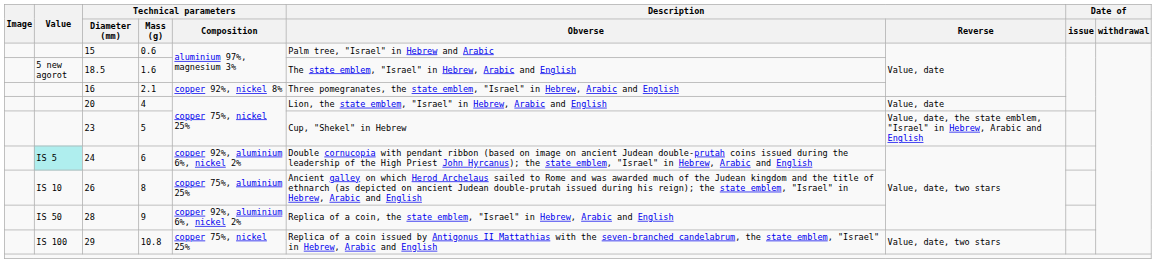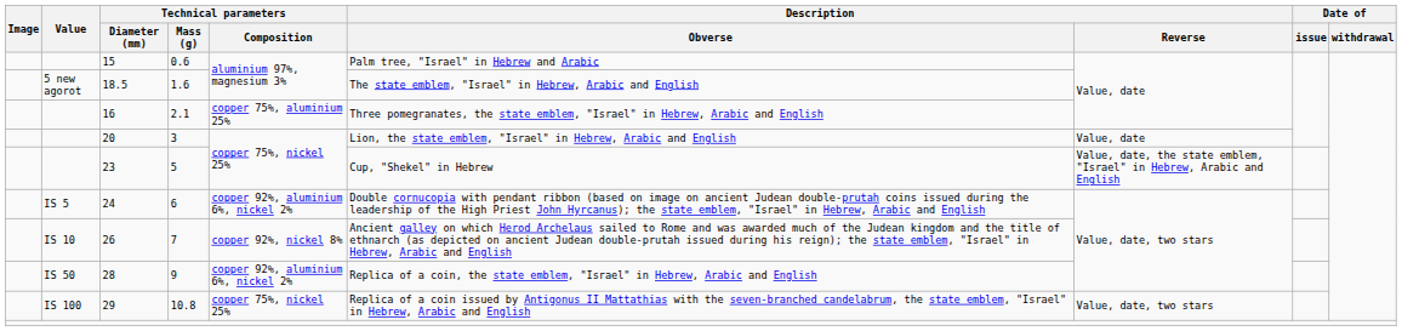 <table class="wikitable" style="font-size: 90%">
 <tr>
 <th rowspan=2>Image</th>
 <th rowspan=2>Value</th>
 <th colspan="3">Technical parameters</th>
 <th colspan="2">Description</th>
 <th colspan="2">Date of</th>
 </tr>
 <tr>
 <th>Diameter (mm)</th>
 <th>Mass (g)</th>
 <th>Composition</th>
 <th>Obverse</th>
 <th>Reverse</th>
 <th>issue</th>
 <th>withdrawal</th>
 </tr>
 <tr>
 <td></td>
 <td></td>
 <td>15</td>
 <td>0.6</td>
 <td rowspan="2"><a href='#'>aluminium</a> 97%, magnesium 3%</td>
 <td>Palm tree, "Israel" in <a href='#'>Hebrew</a> and <a href='#'>Arabic</a></td>
 <td rowspan=3>Value, date</td>
 <td rowspan="4"><br></td>
 <td rowspan="9"></td>
 </tr>
 <tr>
 <td></td>
 <td>5 new agorot</td>
 <td>18.5</td>
 <td>1.6</td>
 <td>The <a href='#'>state emblem</a>, "Israel" in <a href='#'>Hebrew</a>, <a href='#'>Arabic</a> and <a href='#'>English</a></td>
 </tr>
 <tr>
 <td></td>
 <td></td>
 <td>16</td>
 <td>2.1</td>
-<td><a href='#'>copper</a> 92%, <a href='#'>nickel</a> 8%</td>
+<td><a href='#'>copper</a> 75%, <a href='#'>aluminium</a> 25%</td>
 <td>Three pomegranates, the <a href='#'>state emblem</a>, "Israel" in <a href='#'>Hebrew</a>, <a href='#'>Arabic</a> and <a href='#'>English</a></td>
 </tr>
 <tr>
 <td></td>
 <td></td>
 <td>20</td>
-<td>4</td>
+<td>3</td>
 <td rowspan="2"><a href='#'>copper</a> 75%, <a href='#'>nickel</a> 25%</td>
 <td>Lion, the <a href='#'>state emblem</a>, "Israel" in <a href='#'>Hebrew</a>, <a href='#'>Arabic</a> and <a href='#'>English</a></td>
 <td>Value, date</td>
 </tr>
 <tr>
 <td></td>
 <td></td>
 <td>23</td>
 <td>5</td>
 <td>Cup, "Shekel" in Hebrew</td>
 <td>Value, date, the state emblem, "Israel" in <a href='#'>Hebrew</a>, Arabic and <a href='#'>English</a></td>
 <td><br></td>
 </tr>
 <tr>
 <td></td>
-<td style="background: paleturquoise;">IS 5</td>
+<td>IS 5</td>
 <td>24</td>
 <td>6</td>
 <td><a href='#'>copper</a> 92%, <a href='#'>aluminium</a> 6%, <a href='#'>nickel</a> 2%</td>
 <td>Double <a href='#'>cornucopia</a> with pendant ribbon (based on image on ancient Judean double-<a href='#'>prutah</a> coins issued during the leadership of the High Priest <a href='#'>John Hyrcanus</a>); the <a href='#'>state emblem</a>, "Israel" in <a href='#'>Hebrew</a>, <a href='#'>Arabic</a> and <a href='#'>English</a></td>
 <td rowspan="3">Value, date, two stars</td>
 <td><br></td>
 </tr>
 <tr>
 <td></td>
 <td>IS 10</td>
 <td>26</td>
-<td>8</td>
-<td><a href='#'>copper</a> 75%, <a href='#'>aluminium</a> 25%</td>
+<td>7</td>
+<td><a href='#'>copper</a> 92%, <a href='#'>nickel</a> 8%</td>
 <td>Ancient <a href='#'>galley</a> on which <a href='#'>Herod Archelaus</a> sailed to Rome and was awarded much of the Judean kingdom and the title of ethnarch (as depicted on ancient Judean double-prutah issued during his reign); the <a href='#'>state emblem</a>, "Israel" in <a href='#'>Hebrew</a>, <a href='#'>Arabic</a> and <a href='#'>English</a></td>
 <td></td>
 </tr>
 <tr>
 <td></td>
 <td>IS 50</td>
 <td>28</td>
 <td>9</td>
 <td><a href='#'>copper</a> 92%, <a href='#'>aluminium</a> 6%, <a href='#'>nickel</a> 2%</td>
 <td>Replica of a coin, the <a href='#'>state emblem</a>, "Israel" in <a href='#'>Hebrew</a>, <a href='#'>Arabic</a> and <a href='#'>English</a></td>
 <td></td>
 </tr>
 <tr>
 <td></td>
 <td>IS 100</td>
 <td>29</td>
 <td>10.8</td>
 <td><a href='#'>copper</a> 75%, <a href='#'>nickel</a> 25%</td>
 <td>Replica of a coin issued by <a href='#'>Antigonus II Mattathias</a> with the <a href='#'>seven-branched candelabrum</a>, the <a href='#'>state emblem</a>, "Israel" in <a href='#'>Hebrew</a>, <a href='#'>Arabic</a> and <a href='#'>English</a></td>
 <td>Value, date, two stars</td>
 <td><br></td>
 </tr>
 <tr>
 <td colspan="9"></td>
 </tr>
 </table>
